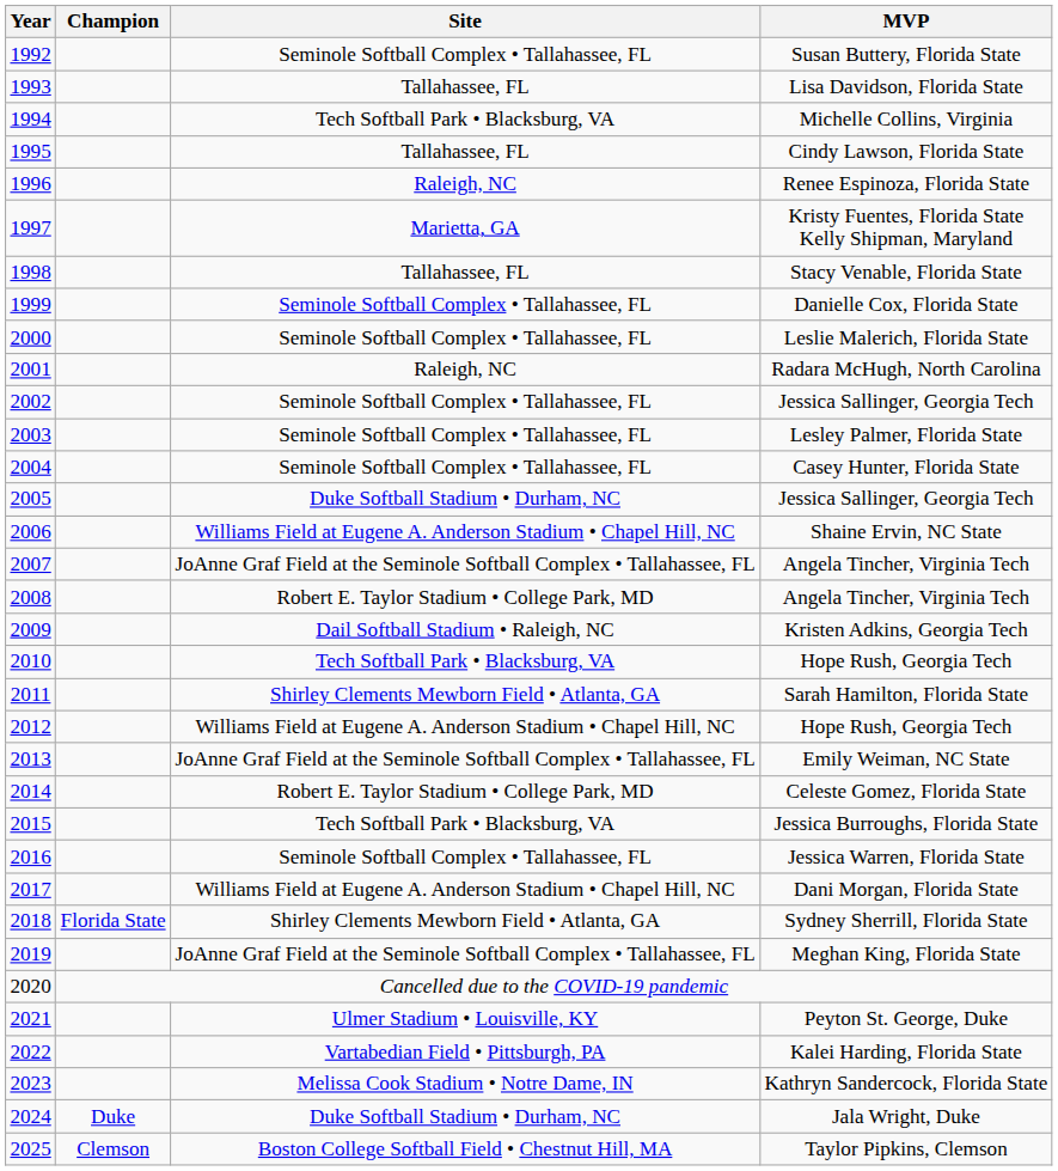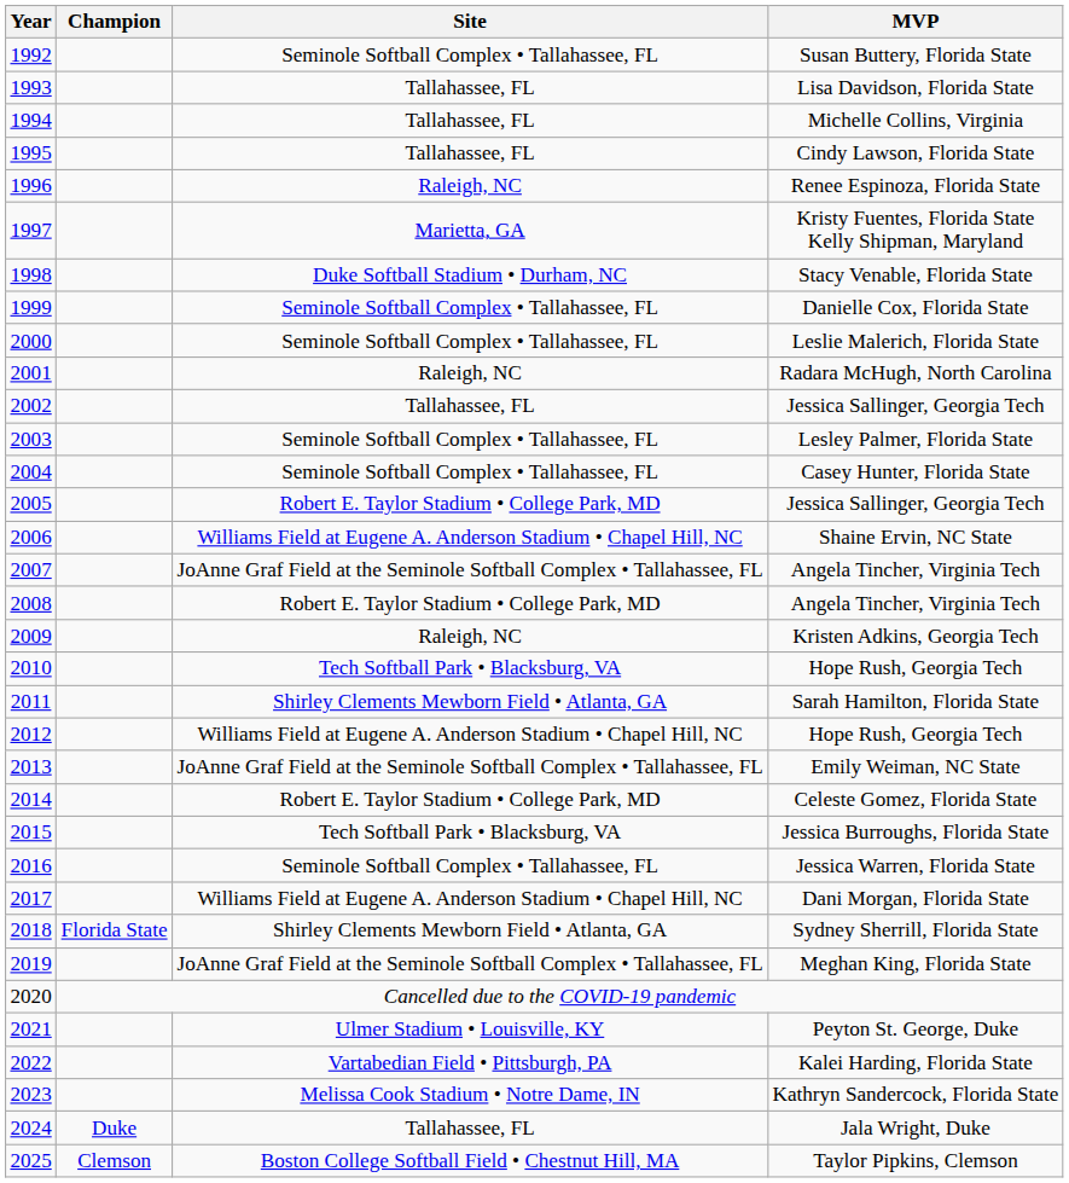 <table class=wikitable style="text-align:center;">
 <tr>
 <th>Year</th>
 <th>Champion</th>
 <th>Site</th>
 <th>MVP</th>
 </tr>
 <tr>
 <td><a href='#'>1992</a></td>
 <td></td>
 <td>Seminole Softball Complex • Tallahassee, FL</td>
 <td>Susan Buttery, Florida State</td>
 </tr>
 <tr>
 <td><a href='#'>1993</a></td>
 <td></td>
 <td>Tallahassee, FL</td>
 <td>Lisa Davidson, Florida State</td>
 </tr>
 <tr>
 <td><a href='#'>1994</a></td>
 <td></td>
-<td>Tech Softball Park • Blacksburg, VA</td>
+<td>Tallahassee, FL</td>
 <td>Michelle Collins, Virginia</td>
 </tr>
 <tr>
 <td><a href='#'>1995</a></td>
 <td></td>
 <td>Tallahassee, FL</td>
 <td>Cindy Lawson, Florida State</td>
 </tr>
 <tr>
 <td><a href='#'>1996</a></td>
 <td></td>
 <td><a href='#'>Raleigh, NC</a></td>
 <td>Renee Espinoza, Florida State</td>
 </tr>
 <tr>
 <td><a href='#'>1997</a></td>
 <td><br></td>
 <td><a href='#'>Marietta, GA</a></td>
 <td>Kristy Fuentes, Florida State<br>Kelly Shipman, Maryland</td>
 </tr>
 <tr>
 <td><a href='#'>1998</a></td>
 <td></td>
-<td>Tallahassee, FL</td>
+<td><a href='#'>Duke Softball Stadium</a> • <a href='#'>Durham, NC</a></td>
 <td>Stacy Venable, Florida State</td>
 </tr>
 <tr>
 <td><a href='#'>1999</a></td>
 <td></td>
 <td><a href='#'>Seminole Softball Complex</a> • Tallahassee, FL</td>
 <td>Danielle Cox, Florida State</td>
 </tr>
 <tr>
 <td><a href='#'>2000</a></td>
 <td></td>
 <td>Seminole Softball Complex • Tallahassee, FL</td>
 <td>Leslie Malerich, Florida State</td>
 </tr>
 <tr>
 <td><a href='#'>2001</a></td>
 <td></td>
 <td>Raleigh, NC</td>
 <td>Radara McHugh, North Carolina</td>
 </tr>
 <tr>
 <td><a href='#'>2002</a></td>
 <td></td>
-<td>Seminole Softball Complex • Tallahassee, FL</td>
+<td>Tallahassee, FL</td>
 <td>Jessica Sallinger, Georgia Tech</td>
 </tr>
 <tr>
 <td><a href='#'>2003</a></td>
 <td></td>
 <td>Seminole Softball Complex • Tallahassee, FL</td>
 <td>Lesley Palmer, Florida State</td>
 </tr>
 <tr>
 <td><a href='#'>2004</a></td>
 <td></td>
 <td>Seminole Softball Complex • Tallahassee, FL</td>
 <td>Casey Hunter, Florida State</td>
 </tr>
 <tr>
 <td><a href='#'>2005</a></td>
 <td></td>
-<td><a href='#'>Duke Softball Stadium</a> • <a href='#'>Durham, NC</a></td>
+<td><a href='#'>Robert E. Taylor Stadium</a> • <a href='#'>College Park, MD</a></td>
 <td>Jessica Sallinger, Georgia Tech</td>
 </tr>
 <tr>
 <td><a href='#'>2006</a></td>
 <td></td>
 <td><a href='#'>Williams Field at Eugene A. Anderson Stadium</a> • <a href='#'>Chapel Hill, NC</a></td>
 <td>Shaine Ervin, NC State</td>
 </tr>
 <tr>
 <td><a href='#'>2007</a></td>
 <td></td>
 <td>JoAnne Graf Field at the Seminole Softball Complex • Tallahassee, FL</td>
 <td>Angela Tincher, Virginia Tech</td>
 </tr>
 <tr>
 <td><a href='#'>2008</a></td>
 <td></td>
 <td>Robert E. Taylor Stadium • College Park, MD</td>
 <td>Angela Tincher, Virginia Tech</td>
 </tr>
 <tr>
 <td><a href='#'>2009</a></td>
 <td></td>
-<td><a href='#'>Dail Softball Stadium</a> • Raleigh, NC</td>
+<td>Raleigh, NC</td>
 <td>Kristen Adkins, Georgia Tech</td>
 </tr>
 <tr>
 <td><a href='#'>2010</a></td>
 <td></td>
 <td><a href='#'>Tech Softball Park</a> • <a href='#'>Blacksburg, VA</a></td>
 <td>Hope Rush, Georgia Tech</td>
 </tr>
 <tr>
 <td><a href='#'>2011</a></td>
 <td></td>
 <td><a href='#'>Shirley Clements Mewborn Field</a> • <a href='#'>Atlanta, GA</a></td>
 <td>Sarah Hamilton, Florida State</td>
 </tr>
 <tr>
 <td><a href='#'>2012</a></td>
 <td></td>
 <td>Williams Field at Eugene A. Anderson Stadium • Chapel Hill, NC</td>
 <td>Hope Rush, Georgia Tech</td>
 </tr>
 <tr>
 <td><a href='#'>2013</a></td>
 <td></td>
 <td>JoAnne Graf Field at the Seminole Softball Complex • Tallahassee, FL</td>
 <td>Emily Weiman, NC State</td>
 </tr>
 <tr>
 <td><a href='#'>2014</a></td>
 <td></td>
 <td>Robert E. Taylor Stadium • College Park, MD</td>
 <td>Celeste Gomez, Florida State</td>
 </tr>
 <tr>
 <td><a href='#'>2015</a></td>
 <td></td>
 <td>Tech Softball Park • Blacksburg, VA</td>
 <td>Jessica Burroughs, Florida State</td>
 </tr>
 <tr>
 <td><a href='#'>2016</a></td>
 <td></td>
 <td>Seminole Softball Complex • Tallahassee, FL</td>
 <td>Jessica Warren, Florida State</td>
 </tr>
 <tr>
 <td><a href='#'>2017</a></td>
 <td></td>
 <td>Williams Field at Eugene A. Anderson Stadium • Chapel Hill, NC</td>
 <td>Dani Morgan, Florida State</td>
 </tr>
 <tr>
 <td><a href='#'>2018</a></td>
 <td><a href='#'>Florida State</a></td>
 <td>Shirley Clements Mewborn Field • Atlanta, GA</td>
 <td>Sydney Sherrill, Florida State</td>
 </tr>
 <tr>
 <td><a href='#'>2019</a></td>
 <td></td>
 <td>JoAnne Graf Field at the Seminole Softball Complex • Tallahassee, FL</td>
 <td>Meghan King, Florida State</td>
 </tr>
 <tr>
 <td>2020</td>
 <td colspan=3 align=center><em>Cancelled due to the <a href='#'>COVID-19 pandemic</a></em></td>
 </tr>
 <tr>
 <td><a href='#'>2021</a></td>
 <td></td>
 <td><a href='#'>Ulmer Stadium</a> • <a href='#'>Louisville, KY</a></td>
 <td>Peyton St. George, Duke</td>
 </tr>
 <tr>
 <td><a href='#'>2022</a></td>
 <td></td>
 <td><a href='#'>Vartabedian Field</a> • <a href='#'>Pittsburgh, PA</a></td>
 <td>Kalei Harding, Florida State</td>
 </tr>
 <tr>
 <td><a href='#'>2023</a></td>
 <td></td>
 <td><a href='#'>Melissa Cook Stadium</a> • <a href='#'>Notre Dame, IN</a></td>
 <td>Kathryn Sandercock, Florida State</td>
 </tr>
 <tr>
 <td><a href='#'>2024</a></td>
 <td><a href='#'>Duke</a></td>
-<td><a href='#'>Duke Softball Stadium</a> • <a href='#'>Durham, NC</a></td>
+<td>Tallahassee, FL</td>
 <td>Jala Wright, Duke</td>
 </tr>
 <tr>
 <td><a href='#'>2025</a></td>
 <td><a href='#'>Clemson</a></td>
 <td><a href='#'>Boston College Softball Field</a> • <a href='#'>Chestnut Hill, MA</a></td>
 <td>Taylor Pipkins, Clemson</td>
 </tr>
 </table>
